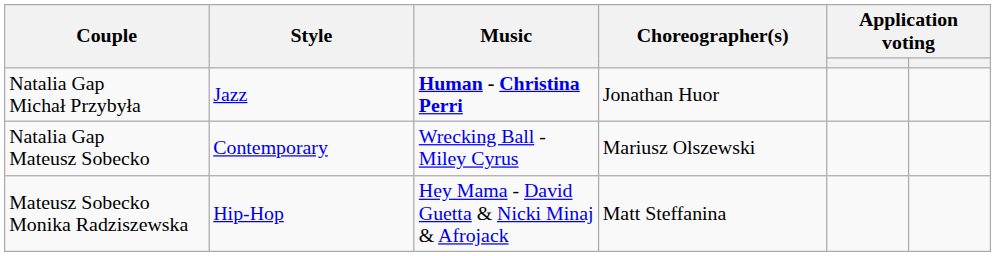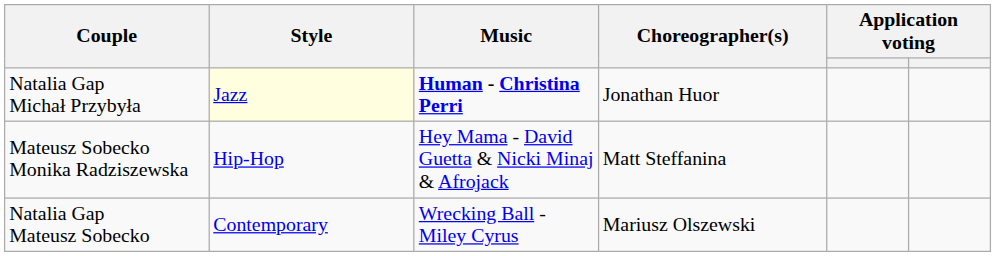 <table class="wikitable" style="width:90%;">
 <tr>
 <th scope="col" rowspan="2" class="unsortable" style="width:17em;">Couple</th>
 <th scope="col" rowspan="2" class="unsortable" style="width:17em;">Style</th>
 <th scope="col" rowspan="2" class="unsortable" style="width:17em;">Music</th>
 <th scope="col" rowspan="2" class="unsortable" style="width:17em;">Choreographer(s)</th>
 <th scope="col" colspan="2" class="unsortable" style="width:10em;">Application voting</th>
 </tr>
 <tr>
 <th scope="col" style="width:6em;"></th>
 <th scope="col" style="width:6em;"></th>
 </tr>
 <tr>
 <td>Natalia Gap<br>Michał Przybyła</td>
-<td><a href='#'>Jazz</a></td>
+<td style="background: lightyellow;"><a href='#'>Jazz</a></td>
 <td><strong><a href='#'>Human</a> - <a href='#'>Christina Perri</a></strong></td>
 <td>Jonathan Huor</td>
+<td></td>
+<td></td>
+</tr>
+<tr>
+<td>Mateusz Sobecko<br>Monika Radziszewska</td>
+<td><a href='#'>Hip-Hop</a></td>
+<td><a href='#'>Hey Mama</a> - <a href='#'>David Guetta</a> & <a href='#'>Nicki Minaj</a> & <a href='#'>Afrojack</a></td>
+<td>Matt Steffanina</td>
 <td></td>
 <td></td>
 </tr>
 <tr>
 <td>Natalia Gap<br>Mateusz Sobecko</td>
 <td><a href='#'>Contemporary</a></td>
 <td><a href='#'>Wrecking Ball</a> - <a href='#'>Miley Cyrus</a></td>
 <td>Mariusz Olszewski</td>
 <td></td>
 <td></td>
 </tr>
-<tr>
-<td>Mateusz Sobecko<br>Monika Radziszewska</td>
-<td><a href='#'>Hip-Hop</a></td>
-<td><a href='#'>Hey Mama</a> - <a href='#'>David Guetta</a> & <a href='#'>Nicki Minaj</a> & <a href='#'>Afrojack</a></td>
-<td>Matt Steffanina</td>
-<td></td>
-<td></td>
-</tr>
 </table>
